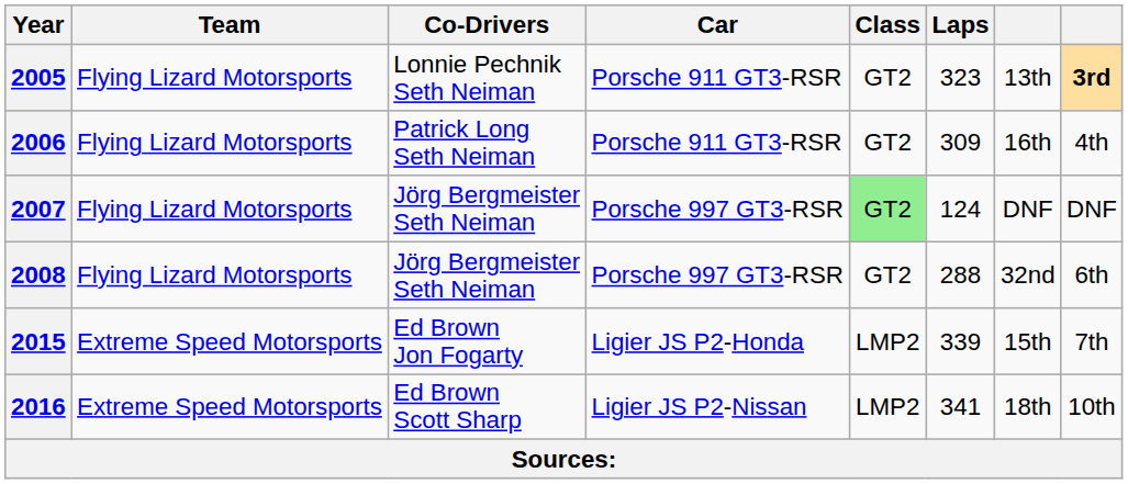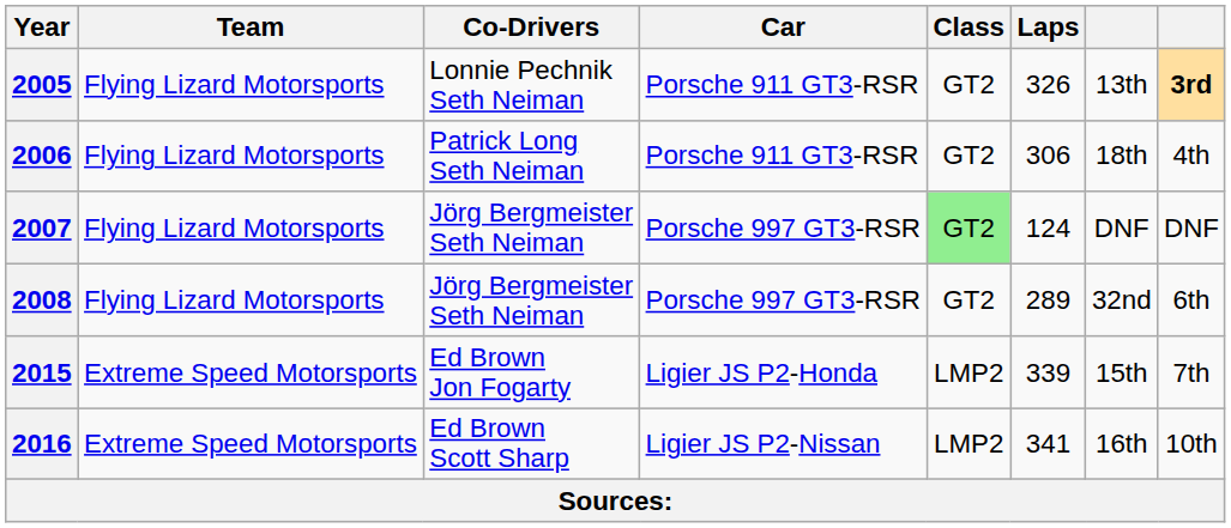 <table class="wikitable" style="text-align:center; font-size:90%">
 <tr>
 <th>Year</th>
 <th>Team</th>
 <th>Co-Drivers</th>
 <th>Car</th>
 <th>Class</th>
 <th>Laps</th>
 <th></th>
 <th></th>
 </tr>
 <tr>
 <th><a href='#'>2005</a></th>
 <td align="left"> <a href='#'>Flying Lizard Motorsports</a></td>
 <td align="left"> Lonnie Pechnik<br> <a href='#'>Seth Neiman</a></td>
 <td align="left"><a href='#'>Porsche 911 GT3</a>-RSR</td>
 <td>GT2</td>
-<td>323</td>
+<td>326</td>
 <td>13th</td>
 <td style="background:#FFDF9F;"><strong>3rd</strong></td>
 </tr>
 <tr>
 <th><a href='#'>2006</a></th>
 <td align="left"> <a href='#'>Flying Lizard Motorsports</a></td>
 <td align="left"> <a href='#'>Patrick Long</a><br> <a href='#'>Seth Neiman</a></td>
 <td align="left"><a href='#'>Porsche 911 GT3</a>-RSR</td>
 <td>GT2</td>
-<td>309</td>
-<td>16th</td>
+<td>306</td>
+<td>18th</td>
 <td>4th</td>
 </tr>
 <tr>
 <th><a href='#'>2007</a></th>
 <td align="left"> <a href='#'>Flying Lizard Motorsports</a></td>
 <td align="left"> <a href='#'>Jörg Bergmeister</a><br> <a href='#'>Seth Neiman</a></td>
 <td align="left"><a href='#'>Porsche 997 GT3</a>-RSR</td>
 <td style="background: lightgreen;">GT2</td>
 <td>124</td>
 <td>DNF</td>
 <td>DNF</td>
 </tr>
 <tr>
 <th><a href='#'>2008</a></th>
 <td align="left"> <a href='#'>Flying Lizard Motorsports</a></td>
 <td align="left"> <a href='#'>Jörg Bergmeister</a><br> <a href='#'>Seth Neiman</a></td>
 <td align="left"><a href='#'>Porsche 997 GT3</a>-RSR</td>
 <td>GT2</td>
-<td>288</td>
+<td>289</td>
 <td>32nd</td>
 <td>6th</td>
 </tr>
 <tr>
 <th><a href='#'>2015</a></th>
 <td align="left"> <a href='#'>Extreme Speed Motorsports</a></td>
 <td align="left"> <a href='#'>Ed Brown</a><br> <a href='#'>Jon Fogarty</a></td>
 <td align="left"><a href='#'>Ligier JS P2</a>-<a href='#'>Honda</a></td>
 <td>LMP2</td>
 <td>339</td>
 <td>15th</td>
 <td>7th</td>
 </tr>
 <tr>
 <th><a href='#'>2016</a></th>
 <td align="left"> <a href='#'>Extreme Speed Motorsports</a></td>
 <td align="left"> <a href='#'>Ed Brown</a><br> <a href='#'>Scott Sharp</a></td>
 <td align="left"><a href='#'>Ligier JS P2</a>-<a href='#'>Nissan</a></td>
 <td>LMP2</td>
 <td>341</td>
-<td>18th</td>
+<td>16th</td>
 <td>10th</td>
 </tr>
 <tr>
 <th colspan="8">Sources:</th>
 </tr>
 </table>
